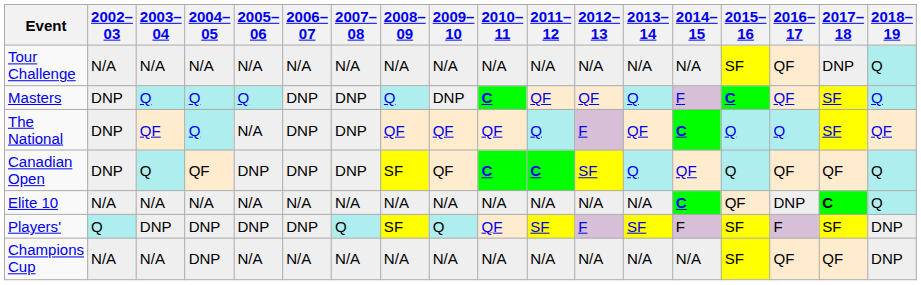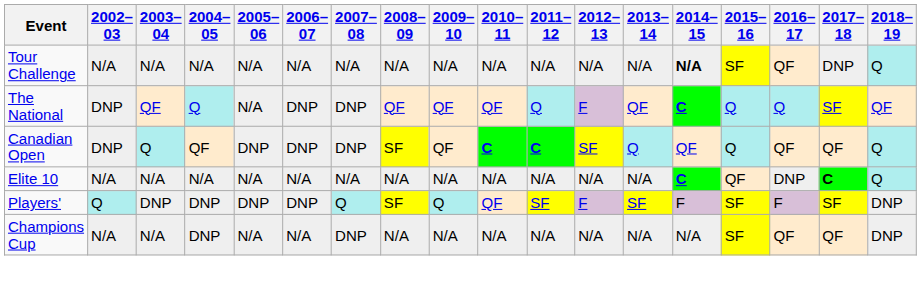 <table class="wikitable" style="font-size:95%;">
 <tr>
 <th>Event</th>
 <th><a href='#'>2002–03</a></th>
 <th><a href='#'>2003–04</a></th>
 <th><a href='#'>2004–05</a></th>
 <th><a href='#'>2005–06</a></th>
 <th><a href='#'>2006–07</a></th>
 <th><a href='#'>2007–08</a></th>
 <th><a href='#'>2008–09</a></th>
 <th><a href='#'>2009–10</a></th>
 <th><a href='#'>2010–11</a></th>
 <th><a href='#'>2011–12</a></th>
 <th><a href='#'>2012–13</a></th>
 <th><a href='#'>2013–14</a></th>
 <th><a href='#'>2014–15</a></th>
 <th><a href='#'>2015–16</a></th>
 <th><a href='#'>2016–17</a></th>
 <th><a href='#'>2017–18</a></th>
 <th><a href='#'>2018–19</a></th>
 </tr>
 <tr>
 <td><a href='#'>Tour Challenge</a></td>
 <td style="background:#EFEFEF;">N/A</td>
 <td style="background:#EFEFEF;">N/A</td>
 <td style="background:#EFEFEF;">N/A</td>
 <td style="background:#EFEFEF;">N/A</td>
 <td style="background:#EFEFEF;">N/A</td>
 <td style="background:#EFEFEF;">N/A</td>
 <td style="background:#EFEFEF;">N/A</td>
 <td style="background:#EFEFEF;">N/A</td>
 <td style="background:#EFEFEF;">N/A</td>
 <td style="background:#EFEFEF;">N/A</td>
 <td style="background:#EFEFEF;">N/A</td>
 <td style="background:#EFEFEF;">N/A</td>
-<td style="background:#EFEFEF;">N/A</td>
+<td style="background:#EFEFEF;"><strong>N/A</strong></td>
 <td style="background:yellow;">SF</td>
 <td style="background:#ffebcd;">QF</td>
 <td style="background:#EFEFEF;">DNP</td>
 <td style="background:#afeeee;">Q</td>
-</tr>
-<tr>
-<td><a href='#'>Masters</a></td>
-<td style="background:#EFEFEF;">DNP</td>
-<td style="background:#afeeee;"><a href='#'>Q</a></td>
-<td style="background:#afeeee;"><a href='#'>Q</a></td>
-<td style="background:#afeeee;"><a href='#'>Q</a></td>
-<td style="background:#EFEFEF;">DNP</td>
-<td style="background:#EFEFEF;">DNP</td>
-<td style="background:#afeeee;"><a href='#'>Q</a></td>
-<td style="background:#EFEFEF;">DNP</td>
-<td style="background:#00ff00;"><strong><a href='#'>C</a></strong></td>
-<td style="background:#ffebcd;"><a href='#'>QF</a></td>
-<td style="background:#ffebcd;"><a href='#'>QF</a></td>
-<td style="background:#afeeee;"><a href='#'>Q</a></td>
-<td style="background:thistle;"><a href='#'>F</a></td>
-<td style="background:#00ff00;"><a href='#'><strong>C</strong></a></td>
-<td style="background:#ffebcd;"><a href='#'>QF</a></td>
-<td style="background:yellow;"><a href='#'>SF</a></td>
-<td style="background:#afeeee;"><a href='#'>Q</a></td>
 </tr>
 <tr>
 <td><a href='#'>The National</a></td>
 <td style="background:#EFEFEF;">DNP</td>
 <td style="background:#ffebcd;"><a href='#'>QF</a></td>
 <td style="background:#afeeee;"><a href='#'>Q</a></td>
 <td style="background:#EFEFEF;">N/A</td>
 <td style="background:#EFEFEF;">DNP</td>
 <td style="background:#EFEFEF;">DNP</td>
 <td style="background:#ffebcd;"><a href='#'>QF</a></td>
 <td style="background:#ffebcd;"><a href='#'>QF</a></td>
 <td style="background:#ffebcd;"><a href='#'>QF</a></td>
 <td style="background:#afeeee;"><a href='#'>Q</a></td>
 <td style="background:thistle;"><a href='#'>F</a></td>
 <td style="background:#ffebcd;"><a href='#'>QF</a></td>
 <td style="background:#00ff00;"><strong><a href='#'>C</a></strong></td>
 <td style="background:#afeeee;"><a href='#'>Q</a></td>
 <td style="background:#afeeee;"><a href='#'>Q</a></td>
 <td style="background:yellow;"><a href='#'>SF</a></td>
 <td style="background:#ffebcd;"><a href='#'>QF</a></td>
 </tr>
 <tr>
 <td><a href='#'>Canadian Open</a></td>
 <td style="background:#EFEFEF;">DNP</td>
 <td style="background:#afeeee;">Q</td>
 <td style="background:#ffebcd;">QF</td>
 <td style="background:#EFEFEF;">DNP</td>
 <td style="background:#EFEFEF;">DNP</td>
 <td style="background:#EFEFEF;">DNP</td>
 <td style="background:yellow;">SF</td>
 <td style="background:#ffebcd;">QF</td>
 <td style="background:#00ff00;"><strong><a href='#'>C</a></strong></td>
 <td style="background:#00ff00;"><strong><a href='#'>C</a></strong></td>
 <td style="background:yellow;"><a href='#'>SF</a></td>
 <td style="background:#afeeee;"><a href='#'>Q</a></td>
 <td style="background:#ffebcd;"><a href='#'>QF</a></td>
 <td style="background:#afeeee;">Q</td>
 <td style="background:#ffebcd;">QF</td>
 <td style="background:#ffebcd;">QF</td>
 <td style="background:#afeeee;">Q</td>
 </tr>
 <tr>
 <td><a href='#'>Elite 10</a></td>
 <td style="background:#EFEFEF;">N/A</td>
 <td style="background:#EFEFEF;">N/A</td>
 <td style="background:#EFEFEF;">N/A</td>
 <td style="background:#EFEFEF;">N/A</td>
 <td style="background:#EFEFEF;">N/A</td>
 <td style="background:#EFEFEF;">N/A</td>
 <td style="background:#EFEFEF;">N/A</td>
 <td style="background:#EFEFEF;">N/A</td>
 <td style="background:#EFEFEF;">N/A</td>
 <td style="background:#EFEFEF;">N/A</td>
 <td style="background:#EFEFEF;">N/A</td>
 <td style="background:#EFEFEF;">N/A</td>
 <td style="background:#00ff00;"><strong><a href='#'>C</a></strong></td>
 <td style="background:#ffebcd;">QF</td>
 <td style="background:#EFEFEF;">DNP</td>
 <td style="background:#00ff00;"><strong>C</strong></td>
 <td style="background:#afeeee;">Q</td>
 </tr>
 <tr>
 <td><a href='#'>Players'</a></td>
 <td style="background:#afeeee;">Q</td>
 <td style="background:#EFEFEF;">DNP</td>
 <td style="background:#EFEFEF;">DNP</td>
 <td style="background:#EFEFEF;">DNP</td>
 <td style="background:#EFEFEF;">DNP</td>
 <td style="background:#afeeee;">Q</td>
 <td style="background:yellow;">SF</td>
 <td style="background:#afeeee;">Q</td>
 <td style="background:#ffebcd;"><a href='#'>QF</a></td>
 <td style="background:yellow;"><a href='#'>SF</a></td>
 <td style="background:thistle;"><a href='#'>F</a></td>
 <td style="background:yellow;"><a href='#'>SF</a></td>
 <td style="background:thistle;">F</td>
 <td style="background:yellow;">SF</td>
 <td style="background:thistle;">F</td>
 <td style="background:yellow;">SF</td>
 <td style="background:#EFEFEF;">DNP</td>
 </tr>
 <tr>
 <td><a href='#'>Champions Cup</a></td>
 <td style="background:#EFEFEF;">N/A</td>
 <td style="background:#EFEFEF;">N/A</td>
 <td style="background:#EFEFEF;">DNP</td>
 <td style="background:#EFEFEF;">N/A</td>
 <td style="background:#EFEFEF;">N/A</td>
-<td style="background:#EFEFEF;">N/A</td>
+<td style="background:#EFEFEF;">DNP</td>
 <td style="background:#EFEFEF;">N/A</td>
 <td style="background:#EFEFEF;">N/A</td>
 <td style="background:#EFEFEF;">N/A</td>
 <td style="background:#EFEFEF;">N/A</td>
 <td style="background:#EFEFEF;">N/A</td>
 <td style="background:#EFEFEF;">N/A</td>
 <td style="background:#EFEFEF;">N/A</td>
 <td style="background:yellow;">SF</td>
 <td style="background:#ffebcd;">QF</td>
 <td style="background:#ffebcd;">QF</td>
 <td style="background:#EFEFEF;">DNP</td>
 </tr>
 </table>
